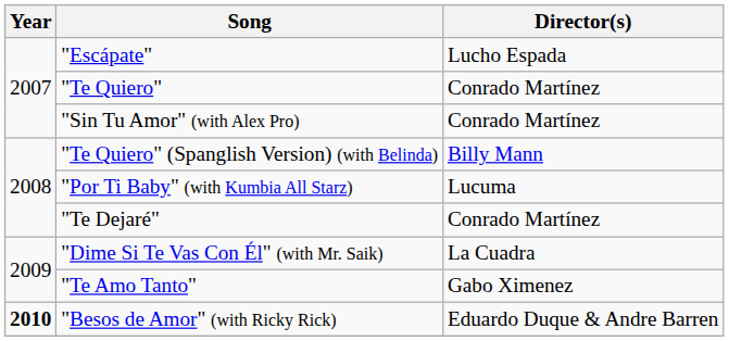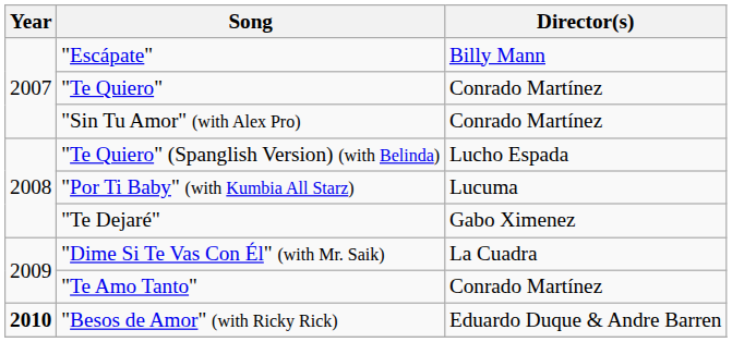 <table class="wikitable">
 <tr>
 <th>Year</th>
 <th>Song</th>
 <th>Director(s)</th>
 </tr>
 <tr>
 <td rowspan="3">2007</td>
 <td>"<a href='#'>Escápate</a>"</td>
-<td>Lucho Espada</td>
+<td><a href='#'>Billy Mann</a></td>
 </tr>
 <tr>
 <td>"<a href='#'>Te Quiero</a>"</td>
 <td>Conrado Martínez</td>
 </tr>
 <tr>
 <td>"Sin Tu Amor" <small>(with Alex Pro)</small></td>
 <td>Conrado Martínez</td>
 </tr>
 <tr>
 <td rowspan="3">2008</td>
 <td>"<a href='#'>Te Quiero</a>" (Spanglish Version) <small>(with <a href='#'>Belinda</a>)</small></td>
-<td><a href='#'>Billy Mann</a></td>
+<td>Lucho Espada</td>
 </tr>
 <tr>
 <td>"<a href='#'>Por Ti Baby</a>" <small>(with <a href='#'>Kumbia All Starz</a>)</small></td>
 <td>Lucuma</td>
 </tr>
 <tr>
 <td>"Te Dejaré"</td>
-<td>Conrado Martínez</td>
+<td>Gabo Ximenez</td>
 </tr>
 <tr>
 <td rowspan="2">2009</td>
 <td>"<a href='#'>Dime Si Te Vas Con Él</a>" <small>(with Mr. Saik)</small></td>
 <td>La Cuadra</td>
 </tr>
 <tr>
 <td>"<a href='#'>Te Amo Tanto</a>"</td>
-<td>Gabo Ximenez</td>
+<td>Conrado Martínez</td>
 </tr>
 <tr>
 <td rowspan="1"><strong>2010</strong></td>
 <td>"<a href='#'>Besos de Amor</a>" <small>(with Ricky Rick)</small></td>
 <td>Eduardo Duque & Andre Barren</td>
 </tr>
 <tr>
 </tr>
 </table>
